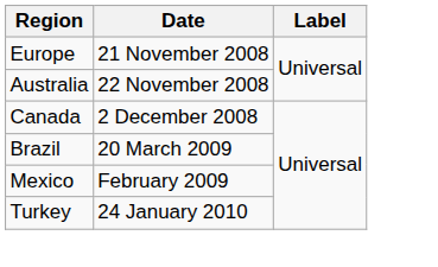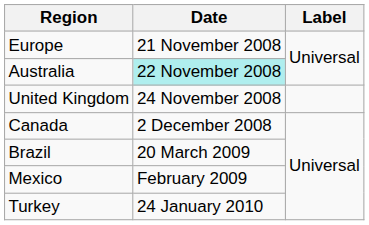 <table class="wikitable">
 <tr>
 <th>Region</th>
 <th>Date</th>
 <th>Label</th>
 </tr>
 <tr>
 <td>Europe</td>
 <td>21 November 2008</td>
 <td rowspan="2">Universal</td>
 </tr>
 <tr>
 <td>Australia</td>
-<td>22 November 2008</td>
+<td style="background: paleturquoise;">22 November 2008</td>
+</tr>
+<tr>
+<td>United Kingdom</td>
+<td>24 November 2008</td>
+<td></td>
 </tr>
 <tr>
 <td>Canada</td>
 <td>2 December 2008</td>
 <td rowspan="4">Universal</td>
 </tr>
 <tr>
 <td>Brazil</td>
 <td>20 March 2009</td>
 </tr>
 <tr>
 <td>Mexico</td>
 <td>February 2009</td>
 </tr>
 <tr>
 <td>Turkey</td>
 <td>24 January 2010</td>
 </tr>
 </table>
